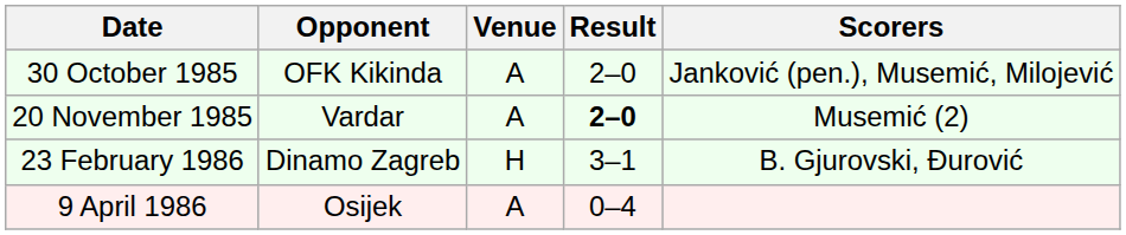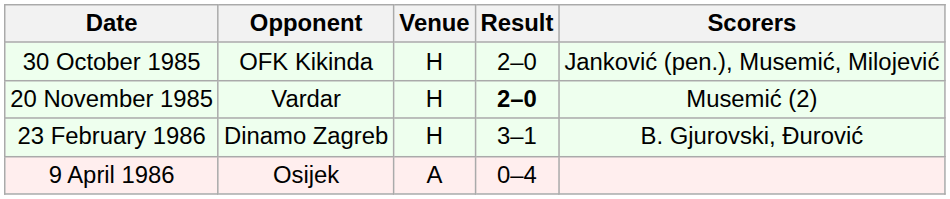 <table class="wikitable sortable" style="font-size:100%; text-align:center">
 <tr>
 <th>Date</th>
 <th>Opponent</th>
 <th>Venue</th>
 <th>Result</th>
 <th>Scorers</th>
 </tr>
 <tr bgcolor = "#EEFFEE">
 <td>30 October 1985</td>
 <td>OFK Kikinda</td>
-<td>A</td>
+<td>H</td>
 <td>2–0</td>
 <td>Janković (pen.), Musemić, Milojević</td>
 </tr>
 <tr bgcolor = "#EEFFEE">
 <td>20 November 1985</td>
 <td>Vardar</td>
-<td>A</td>
+<td>H</td>
 <td><strong>2–0</strong></td>
 <td>Musemić (2)</td>
 </tr>
 <tr bgcolor = "#EEFFEE">
 <td>23 February 1986</td>
 <td>Dinamo Zagreb</td>
 <td>H</td>
 <td>3–1</td>
 <td>B. Gjurovski, Đurović</td>
 </tr>
 <tr bgcolor = "#FFEEEE">
 <td>9 April 1986</td>
 <td>Osijek</td>
 <td>A</td>
 <td>0–4</td>
 <td></td>
 </tr>
 </table>
